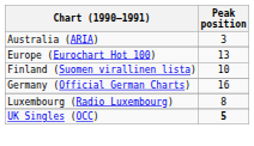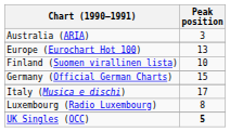 <table class="wikitable sortable">
 <tr>
 <th>Chart (1990–1991)</th>
 <th>Peak<br>position</th>
 </tr>
 <tr>
 <td>Australia (<a href='#'>ARIA</a>)</td>
 <td style="text-align:center;">3</td>
 </tr>
 <tr>
 </tr>
 <tr>
 </tr>
 <tr>
 <td>Europe (<a href='#'>Eurochart Hot 100</a>)</td>
 <td style="text-align:center;">13</td>
 </tr>
 <tr>
 <td>Finland (<a href='#'>Suomen virallinen lista</a>)</td>
 <td style="text-align:center;">10</td>
 </tr>
 <tr>
 </tr>
 <tr>
 <td>Germany (<a href='#'>Official German Charts</a>)</td>
-<td style="text-align:center;">16</td>
+<td style="text-align:center;">15</td>
 </tr>
 <tr>
+</tr>
+<tr>
+<td>Italy (<em><a href='#'>Musica e dischi</a></em>)</td>
+<td style="text-align:center;">17</td>
 </tr>
 <tr>
 <td>Luxembourg (<a href='#'>Radio Luxembourg</a>)</td>
 <td align="center">8</td>
 </tr>
 <tr>
 </tr>
 <tr>
 </tr>
 <tr>
 </tr>
 <tr>
 </tr>
 <tr>
 <td><a href='#'>UK Singles</a> (<a href='#'>OCC</a>)</td>
 <td style="text-align:center;"><strong>5</strong></td>
 </tr>
 </table>
